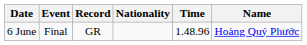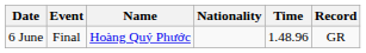 <table class="wikitable" style="text-align:center;">
 <tr>
 <th>Date</th>
 <th>Event</th>
-<th>Record</th>
+<th>Name</th>
 <th>Nationality</th>
 <th>Time</th>
-<th>Name</th>
+<th>Record</th>
 </tr>
 <tr>
 <td>6 June</td>
 <td>Final</td>
-<td align=center>GR</td>
+<td align=left><a href='#'>Hoàng Quý Phước</a></td>
 <td align=left></td>
 <td>1.48.96</td>
-<td align=left><a href='#'>Hoàng Quý Phước</a></td>
+<td align=center>GR</td>
 </tr>
 </table>
